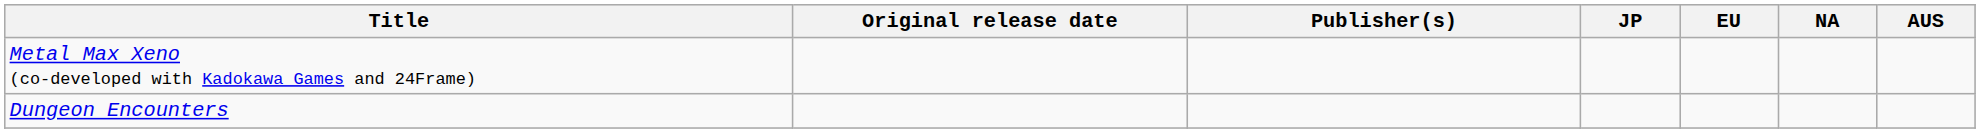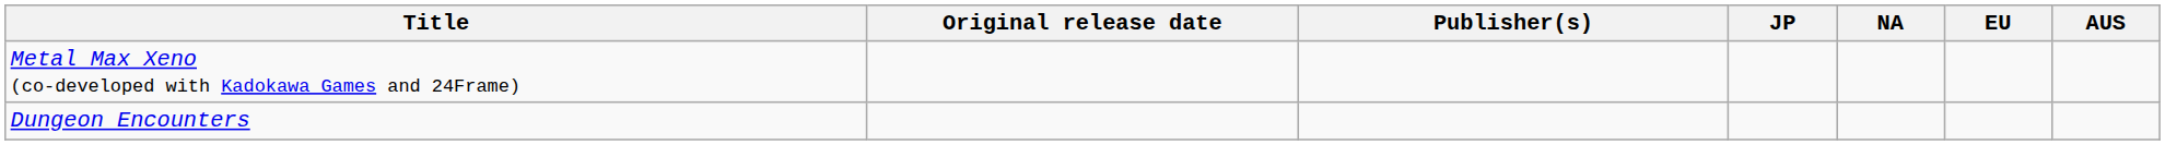 <table class="wikitable sortable" style="width: 100%;">
 <tr>
 <th style="width:40%;">Title</th>
 <th style="width:20%;">Original release date</th>
 <th style="width:20%;">Publisher(s)</th>
 <th style="width:5%;">JP</th>
+<th style="width:5%;">NA</th>
 <th style="width:5%;">EU</th>
-<th style="width:5%;">NA</th>
 <th style="width:5%;">AUS</th>
 </tr>
 <tr>
 <td><em><a href='#'>Metal Max Xeno</a></em><br><small>(co-developed with <a href='#'>Kadokawa Games</a> and 24Frame)</small></td>
 <td></td>
 <td></td>
 <td></td>
 <td></td>
 <td></td>
 <td></td>
 </tr>
 <tr>
 <td><em><a href='#'>Dungeon Encounters</a></em></td>
 <td></td>
 <td></td>
 <td></td>
 <td></td>
 <td></td>
 <td></td>
 </tr>
 </table>
